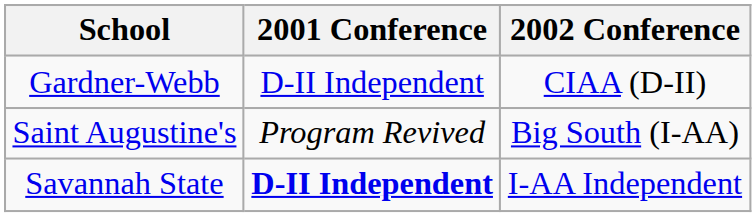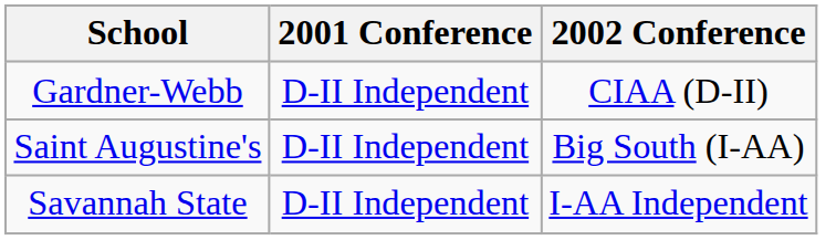 <table class="wikitable sortable">
 <tr>
 <th>School</th>
 <th>2001 Conference</th>
 <th>2002 Conference</th>
 </tr>
 <tr style="text-align:center;">
 <td><a href='#'>Gardner-Webb</a></td>
 <td><a href='#'>D-II Independent</a></td>
 <td><a href='#'>CIAA</a> (D-II)</td>
 </tr>
 <tr style="text-align:center;">
 <td><a href='#'>Saint Augustine's</a></td>
-<td><em>Program Revived</em></td>
+<td><a href='#'>D-II Independent</a></td>
 <td><a href='#'>Big South</a> (I-AA)</td>
 </tr>
 <tr style="text-align:center;">
 <td><a href='#'>Savannah State</a></td>
-<td><strong><a href='#'>D-II Independent</a></strong></td>
+<td><a href='#'>D-II Independent</a></td>
 <td><a href='#'>I-AA Independent</a></td>
 </tr>
 </table>
